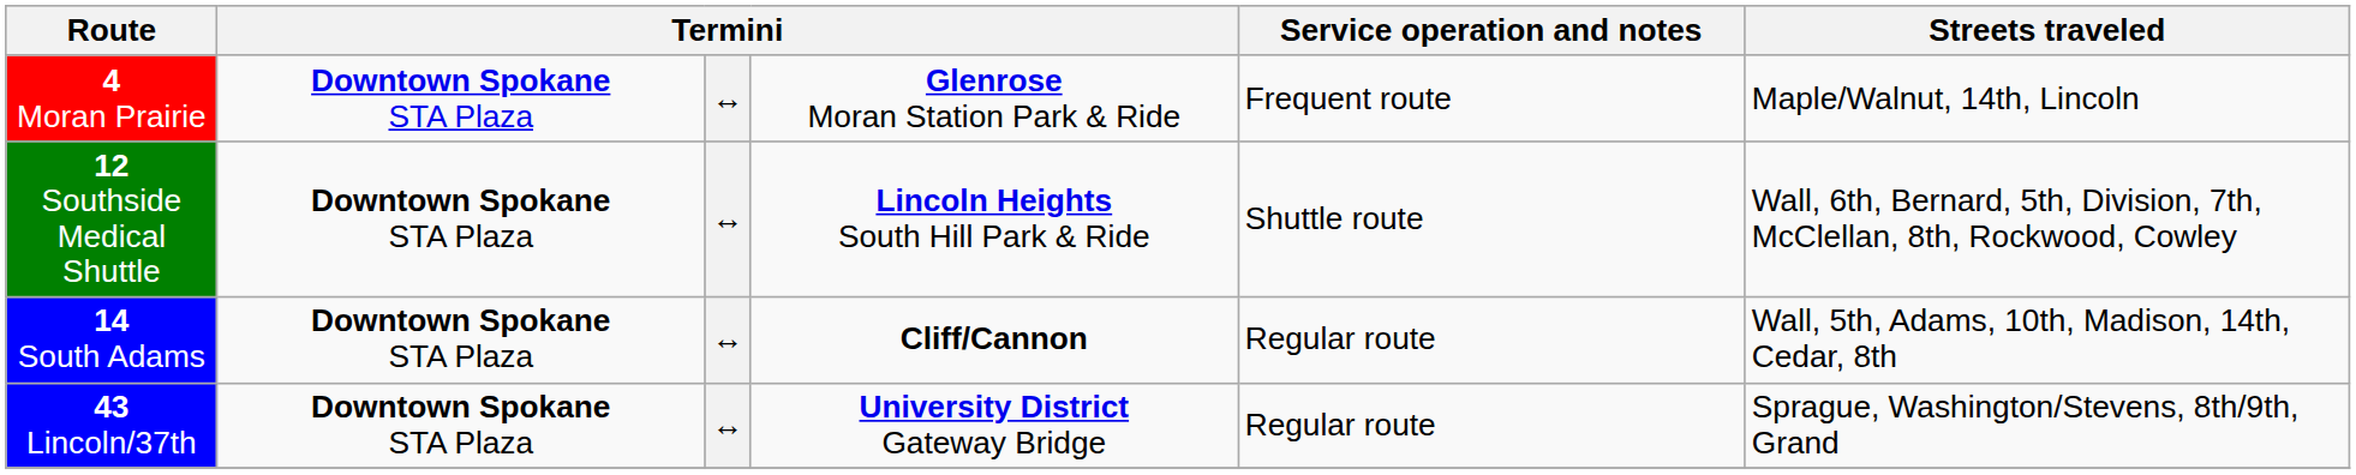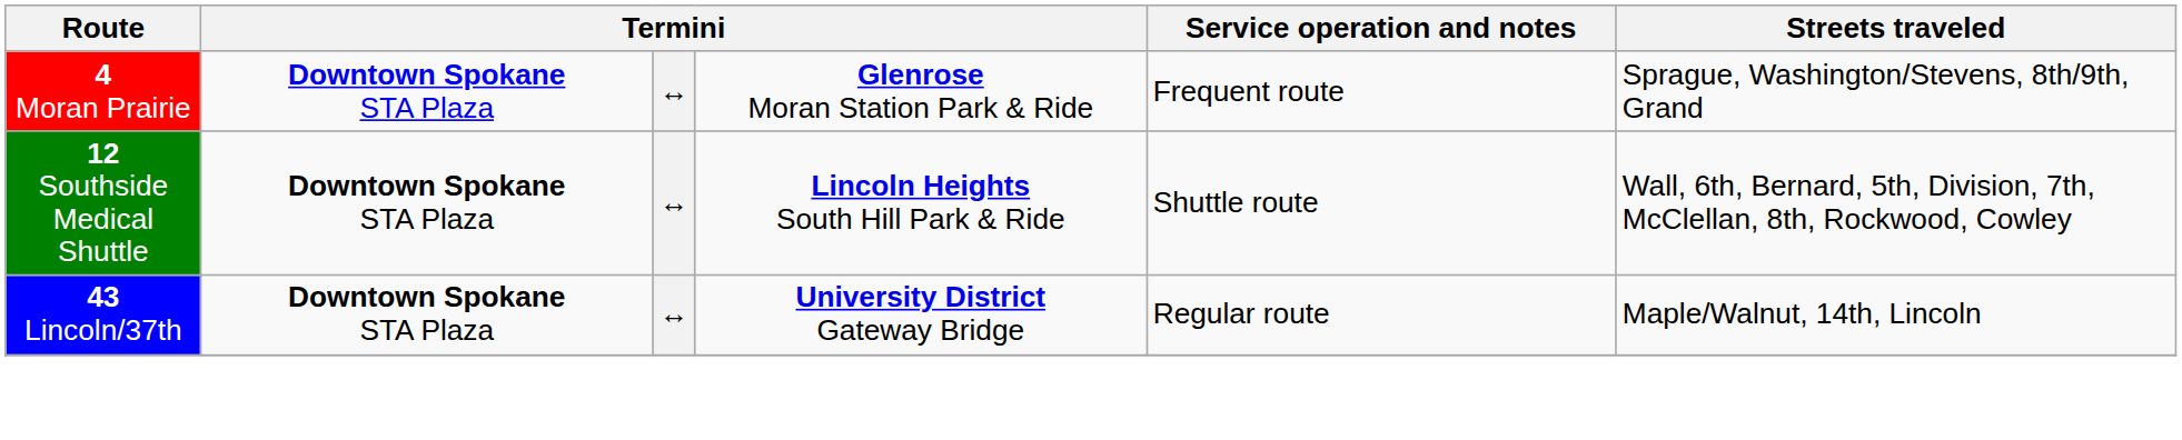 <table class=wikitable style="font-size: 100%;" text-valign="center"|>
 <tr>
 <th width="100px">Route</th>
 <th colspan=3>Termini</th>
 <th width="250px">Service operation and notes</th>
 <th width="300px">Streets traveled</th>
 </tr>
 <tr>
 <td style="background:red; color:white" align="center" valign=center><div><strong>4</strong><br>Moran Prairie</div></td>
 <td ! width="240px" align="center"><strong><a href='#'>Downtown Spokane</a></strong><br><a href='#'>STA Plaza</a><br></td>
 <th><span>↔</span></th>
 <td ! width="240px" align="center"><strong><a href='#'>Glenrose</a></strong><br>Moran Station Park & Ride<br></td>
 <td>Frequent route</td>
-<td>Maple/Walnut, 14th, Lincoln</td>
+<td>Sprague, Washington/Stevens, 8th/9th, Grand</td>
 </tr>
 <tr>
 <td style="background:green; color:white" align="center" valign=center><div><strong>12</strong><br>Southside Medical Shuttle</div></td>
 <td ! width="240px" align="center"><strong>Downtown Spokane</strong><br>STA Plaza<br></td>
 <th><span>↔</span></th>
 <td ! width="240px" align="center"><strong><a href='#'>Lincoln Heights</a></strong><br>South Hill Park & Ride<br></td>
 <td>Shuttle route</td>
 <td>Wall, 6th, Bernard, 5th, Division, 7th, McClellan, 8th, Rockwood, Cowley</td>
 </tr>
 <tr>
-<td style="background:blue; color:white" align="center" valign=center><div><strong>14</strong><br>South Adams</div></td>
-<td ! width="240px" align="center"><strong>Downtown Spokane</strong><br>STA Plaza<br></td>
-<th><span>↔</span></th>
-<td ! width="240px" align="center"><strong>Cliff/Cannon</strong><br></td>
-<td>Regular route</td>
-<td>Wall, 5th, Adams, 10th, Madison, 14th, Cedar, 8th</td>
-</tr>
-<tr>
 <td style="background:blue; color:white" align="center" valign=center><div><strong>43</strong><br>Lincoln/37th</div></td>
 <td ! width="240px" align="center"><strong>Downtown Spokane</strong><br>STA Plaza<br></td>
 <th><span>↔</span></th>
 <td ! width="240px" align="center"><strong><a href='#'>University District</a></strong><br>Gateway Bridge<br></td>
 <td>Regular route</td>
-<td>Sprague, Washington/Stevens, 8th/9th, Grand</td>
+<td>Maple/Walnut, 14th, Lincoln</td>
 </tr>
 <tr>
 </tr>
 </table>
